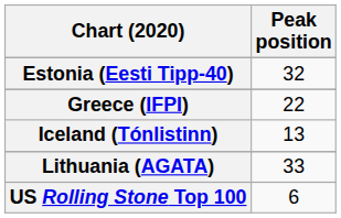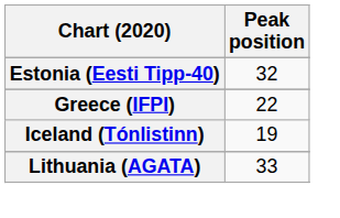 <table class="wikitable sortable plainrowheaders" style="text-align:center">
 <tr>
 <th scope="col">Chart (2020)</th>
 <th scope="col">Peak<br>position</th>
 </tr>
 <tr>
 </tr>
 <tr>
 <th scope="row">Estonia (<a href='#'>Eesti Tipp-40</a>)</th>
 <td>32</td>
 </tr>
 <tr>
 </tr>
 <tr>
 <th scope="row">Greece (<a href='#'>IFPI</a>)</th>
 <td>22</td>
 </tr>
 <tr>
 <th scope="row">Iceland (<a href='#'>Tónlistinn</a>)</th>
-<td>13</td>
+<td>19</td>
 </tr>
 <tr>
 </tr>
 <tr>
 <th scope="row">Lithuania (<a href='#'>AGATA</a>)</th>
 <td>33</td>
 </tr>
 <tr>
 </tr>
 <tr>
 </tr>
 <tr>
 </tr>
 <tr>
 </tr>
 <tr>
 </tr>
-<tr>
-<th scope="row">US <a href='#'><em>Rolling Stone</em> Top 100</a></th>
-<td>6</td>
-</tr>
 </table>
